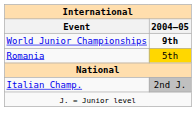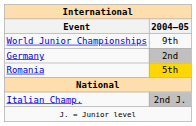 <table class="wikitable" style="text-align:center">
 <tr>
 <th style="background-color: #ffdead; " colspan=2 align=center>International</th>
 </tr>
 <tr>
 <th>Event</th>
 <th>2004–05</th>
 </tr>
 <tr>
 <td align=left><a href='#'>World Junior Championships</a></td>
-<td><strong>9th</strong></td>
+<td>9th</td>
+</tr>
+<tr>
+<td align=left><a href='#'>Germany</a></td>
+<td bgcolor=silver>2nd</td>
 </tr>
 <tr>
 <td align=left><a href='#'>Romania</a></td>
 <td style="background: gold;">5th</td>
 </tr>
 <tr>
 <th style="background-color: #ffdead; " colspan=2 align=center>National</th>
 </tr>
 <tr>
 <td align=left><a href='#'>Italian Champ.</a></td>
 <td bgcolor=silver>2nd J.</td>
 </tr>
 <tr>
 <td colspan=2 align=center><small> J. = Junior level </small></td>
 </tr>
 </table>
